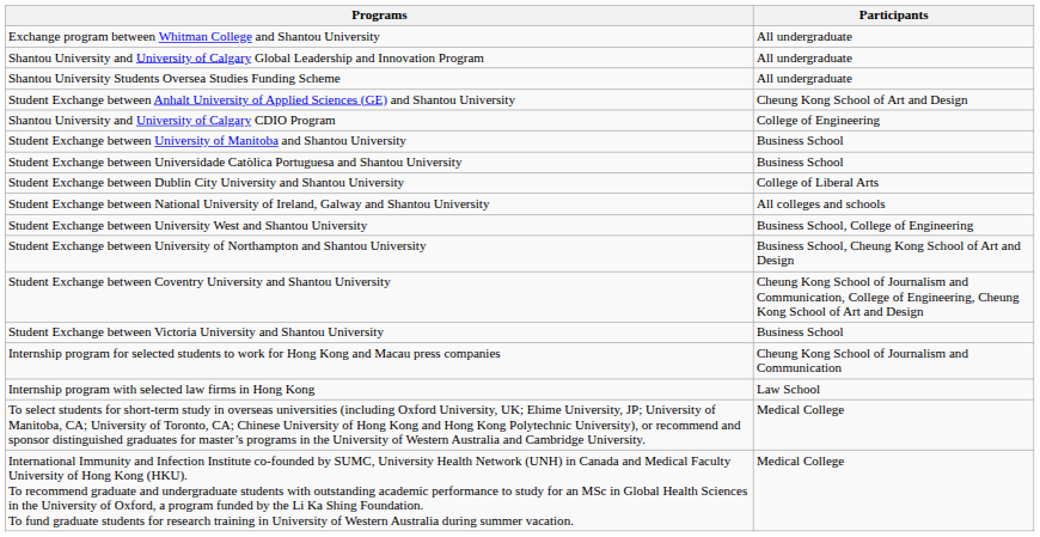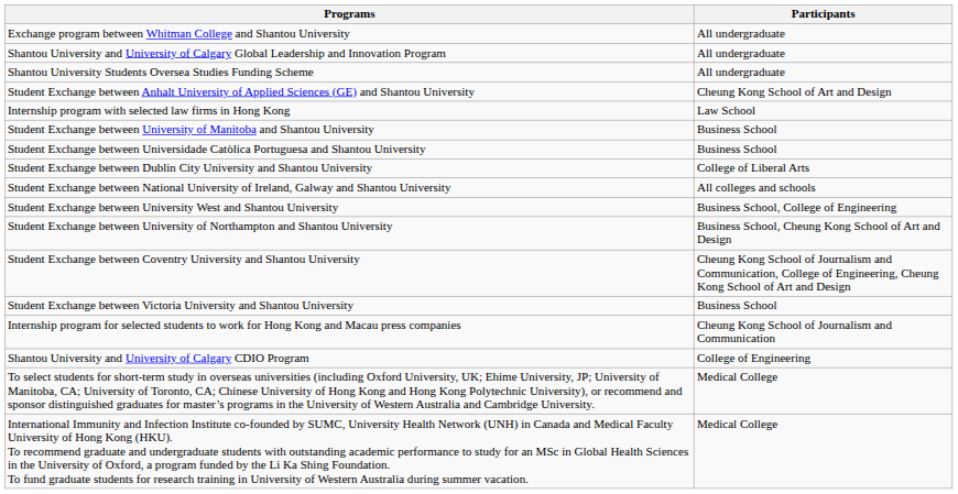 <table class="wikitable">
 <tr>
 <th>Programs</th>
 <th>Participants</th>
 </tr>
 <tr>
 <td>Exchange program between <a href='#'>Whitman College</a> and Shantou University</td>
 <td>All undergraduate</td>
 </tr>
 <tr valign="top">
 <td>Shantou University and <a href='#'>University of Calgary</a> Global Leadership and Innovation Program</td>
 <td>All undergraduate</td>
 </tr>
 <tr valign="top">
 <td>Shantou University Students Oversea Studies Funding Scheme</td>
 <td>All undergraduate</td>
 </tr>
 <tr valign="top">
 <td>Student Exchange between <a href='#'>Anhalt University of Applied Sciences (GE)</a> and Shantou University</td>
 <td>Cheung Kong School of Art and Design</td>
 </tr>
 <tr valign="top">
-<td>Shantou University and <a href='#'>University of Calgary</a> CDIO Program</td>
-<td>College of Engineering</td>
+<td>Internship program with selected law firms in Hong Kong</td>
+<td>Law School</td>
 </tr>
 <tr valign="top">
 <td>Student Exchange between <a href='#'>University of Manitoba</a> and Shantou University</td>
 <td>Business School</td>
 </tr>
 <tr valign="top">
 <td>Student Exchange between Universidade Catòlica Portuguesa and Shantou University</td>
 <td>Business School</td>
 </tr>
 <tr valign="top">
 <td>Student Exchange between Dublin City University and Shantou University</td>
 <td>College of Liberal Arts</td>
 </tr>
 <tr valign="top">
 <td>Student Exchange between National University of Ireland, Galway and Shantou University</td>
 <td>All colleges and schools</td>
 </tr>
 <tr valign="top">
 <td>Student Exchange between University West and Shantou University</td>
 <td>Business School, College of Engineering</td>
 </tr>
 <tr valign="top">
 <td>Student Exchange between University of Northampton and Shantou University</td>
 <td>Business School, Cheung Kong School of Art and Design</td>
 </tr>
 <tr valign="top">
 <td>Student Exchange between Coventry University and Shantou University</td>
 <td>Cheung Kong School of Journalism and Communication, College of Engineering, Cheung Kong School of Art and Design</td>
 </tr>
 <tr valign="top">
 <td>Student Exchange between Victoria University and Shantou University</td>
 <td>Business School</td>
 </tr>
 <tr valign="top">
 <td>Internship program for selected students to work for Hong Kong and Macau press companies</td>
 <td>Cheung Kong School of Journalism and Communication</td>
 </tr>
 <tr valign="top">
-<td>Internship program with selected law firms in Hong Kong</td>
-<td>Law School</td>
+<td>Shantou University and <a href='#'>University of Calgary</a> CDIO Program</td>
+<td>College of Engineering</td>
 </tr>
 <tr valign="top">
 <td>To select students for short-term study in overseas universities (including Oxford University, UK; Ehime University, JP; University of Manitoba, CA; University of Toronto, CA; Chinese University of Hong Kong and Hong Kong Polytechnic University), or recommend and sponsor distinguished graduates for master’s programs in the University of Western Australia and Cambridge University.</td>
 <td>Medical College</td>
 </tr>
 <tr valign="top">
 <td>International Immunity and Infection Institute co-founded by SUMC, University Health Network (UNH) in Canada and Medical Faculty University of Hong Kong (HKU).<br>To recommend graduate and undergraduate students with outstanding academic performance to study for an MSc in Global Health Sciences in the University of Oxford, a program funded by the Li Ka Shing Foundation. <br>To fund graduate students for research training in  University of Western Australia during summer vacation.</td>
 <td>Medical College</td>
 </tr>
 </table>
